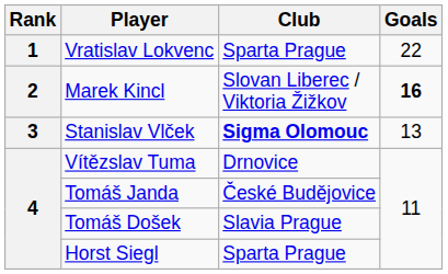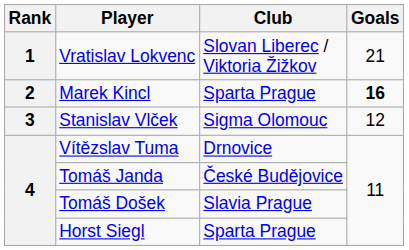 <table class="wikitable" style="text-align:center">
 <tr>
 <th>Rank</th>
 <th>Player</th>
 <th>Club</th>
 <th>Goals</th>
 </tr>
 <tr>
 <th>1</th>
 <td align="left"> <a href='#'>Vratislav Lokvenc</a></td>
-<td align="left"><a href='#'>Sparta Prague</a></td>
-<td>22</td>
+<td align="left"><a href='#'>Slovan Liberec</a> / <br><a href='#'>Viktoria Žižkov</a></td>
+<td>21</td>
 </tr>
 <tr>
 <th>2</th>
 <td align="left"> <a href='#'>Marek Kincl</a></td>
-<td align="left"><a href='#'>Slovan Liberec</a> / <br><a href='#'>Viktoria Žižkov</a></td>
+<td align="left"><a href='#'>Sparta Prague</a></td>
 <td><strong>16</strong></td>
 </tr>
 <tr>
 <th>3</th>
 <td align="left"> <a href='#'>Stanislav Vlček</a></td>
-<td align="left"><strong><a href='#'>Sigma Olomouc</a></strong></td>
-<td>13</td>
+<td align="left"><a href='#'>Sigma Olomouc</a></td>
+<td>12</td>
 </tr>
 <tr>
 <th rowspan="4">4</th>
 <td align="left"> <a href='#'>Vítězslav Tuma</a></td>
 <td align="left"><a href='#'>Drnovice</a></td>
 <td rowspan="4">11</td>
 </tr>
 <tr>
 <td align="left"> <a href='#'>Tomáš Janda</a></td>
 <td align="left"><a href='#'>České Budějovice</a></td>
 </tr>
 <tr>
 <td align="left"> <a href='#'>Tomáš Došek</a></td>
 <td align="left"><a href='#'>Slavia Prague</a></td>
 </tr>
 <tr>
 <td align="left"> <a href='#'>Horst Siegl</a></td>
 <td align="left"><a href='#'>Sparta Prague</a></td>
 </tr>
 </table>
